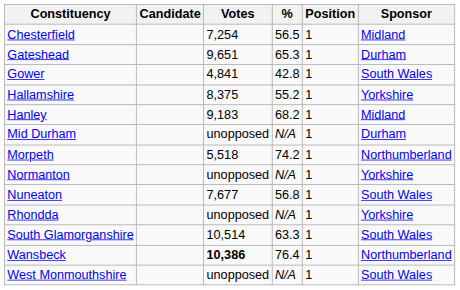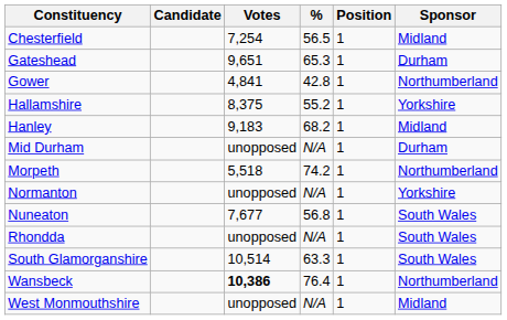 <table class="wikitable sortable">
 <tr>
 <th>Constituency</th>
 <th>Candidate</th>
 <th>Votes</th>
 <th>%</th>
 <th>Position</th>
 <th>Sponsor</th>
 </tr>
 <tr>
 <td><a href='#'>Chesterfield</a></td>
 <td></td>
 <td>7,254</td>
 <td>56.5</td>
 <td>1</td>
 <td><a href='#'>Midland</a></td>
 </tr>
 <tr>
 <td><a href='#'>Gateshead</a></td>
 <td></td>
 <td>9,651</td>
 <td>65.3</td>
 <td>1</td>
 <td><a href='#'>Durham</a></td>
 </tr>
 <tr>
 <td><a href='#'>Gower</a></td>
 <td></td>
 <td>4,841</td>
 <td>42.8</td>
 <td>1</td>
-<td><a href='#'>South Wales</a></td>
+<td><a href='#'>Northumberland</a></td>
 </tr>
 <tr>
 <td><a href='#'>Hallamshire</a></td>
 <td></td>
 <td>8,375</td>
 <td>55.2</td>
 <td>1</td>
 <td><a href='#'>Yorkshire</a></td>
 </tr>
 <tr>
 <td><a href='#'>Hanley</a></td>
 <td></td>
 <td>9,183</td>
 <td>68.2</td>
 <td>1</td>
 <td><a href='#'>Midland</a></td>
 </tr>
 <tr>
 <td><a href='#'>Mid Durham</a></td>
 <td></td>
 <td>unopposed</td>
 <td><em>N/A</em></td>
 <td>1</td>
 <td><a href='#'>Durham</a></td>
 </tr>
 <tr>
 <td><a href='#'>Morpeth</a></td>
 <td></td>
 <td>5,518</td>
 <td>74.2</td>
 <td>1</td>
 <td><a href='#'>Northumberland</a></td>
 </tr>
 <tr>
 <td><a href='#'>Normanton</a></td>
 <td></td>
 <td>unopposed</td>
 <td><em>N/A</em></td>
 <td>1</td>
 <td><a href='#'>Yorkshire</a></td>
 </tr>
 <tr>
 <td><a href='#'>Nuneaton</a></td>
 <td></td>
 <td>7,677</td>
 <td>56.8</td>
 <td>1</td>
 <td><a href='#'>South Wales</a></td>
 </tr>
 <tr>
 <td><a href='#'>Rhondda</a></td>
 <td></td>
 <td>unopposed</td>
 <td><em>N/A</em></td>
 <td>1</td>
-<td><a href='#'>Yorkshire</a></td>
+<td><a href='#'>South Wales</a></td>
 </tr>
 <tr>
 <td><a href='#'>South Glamorganshire</a></td>
 <td></td>
 <td>10,514</td>
 <td>63.3</td>
 <td>1</td>
 <td><a href='#'>South Wales</a></td>
 </tr>
 <tr>
 <td><a href='#'>Wansbeck</a></td>
 <td></td>
 <td><strong>10,386</strong></td>
 <td>76.4</td>
 <td>1</td>
 <td><a href='#'>Northumberland</a></td>
 </tr>
 <tr>
 <td><a href='#'>West Monmouthshire</a></td>
 <td></td>
 <td>unopposed</td>
 <td><em>N/A</em></td>
 <td>1</td>
-<td><a href='#'>South Wales</a></td>
+<td><a href='#'>Midland</a></td>
 </tr>
 </table>
